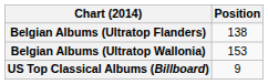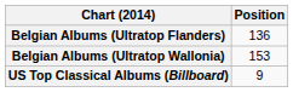 <table class="wikitable sortable plainrowheaders" style="text-align:center">
 <tr>
 <th scope="col">Chart (2014)</th>
 <th scope="col">Position</th>
 </tr>
 <tr>
 <th scope="row">Belgian Albums (Ultratop Flanders)</th>
-<td>138</td>
+<td>136</td>
 </tr>
 <tr>
 <th scope="row">Belgian Albums (Ultratop Wallonia)</th>
 <td>153</td>
 </tr>
 <tr>
 <th scope="row">US Top Classical Albums (<em>Billboard</em>)</th>
 <td>9</td>
 </tr>
 </table>
